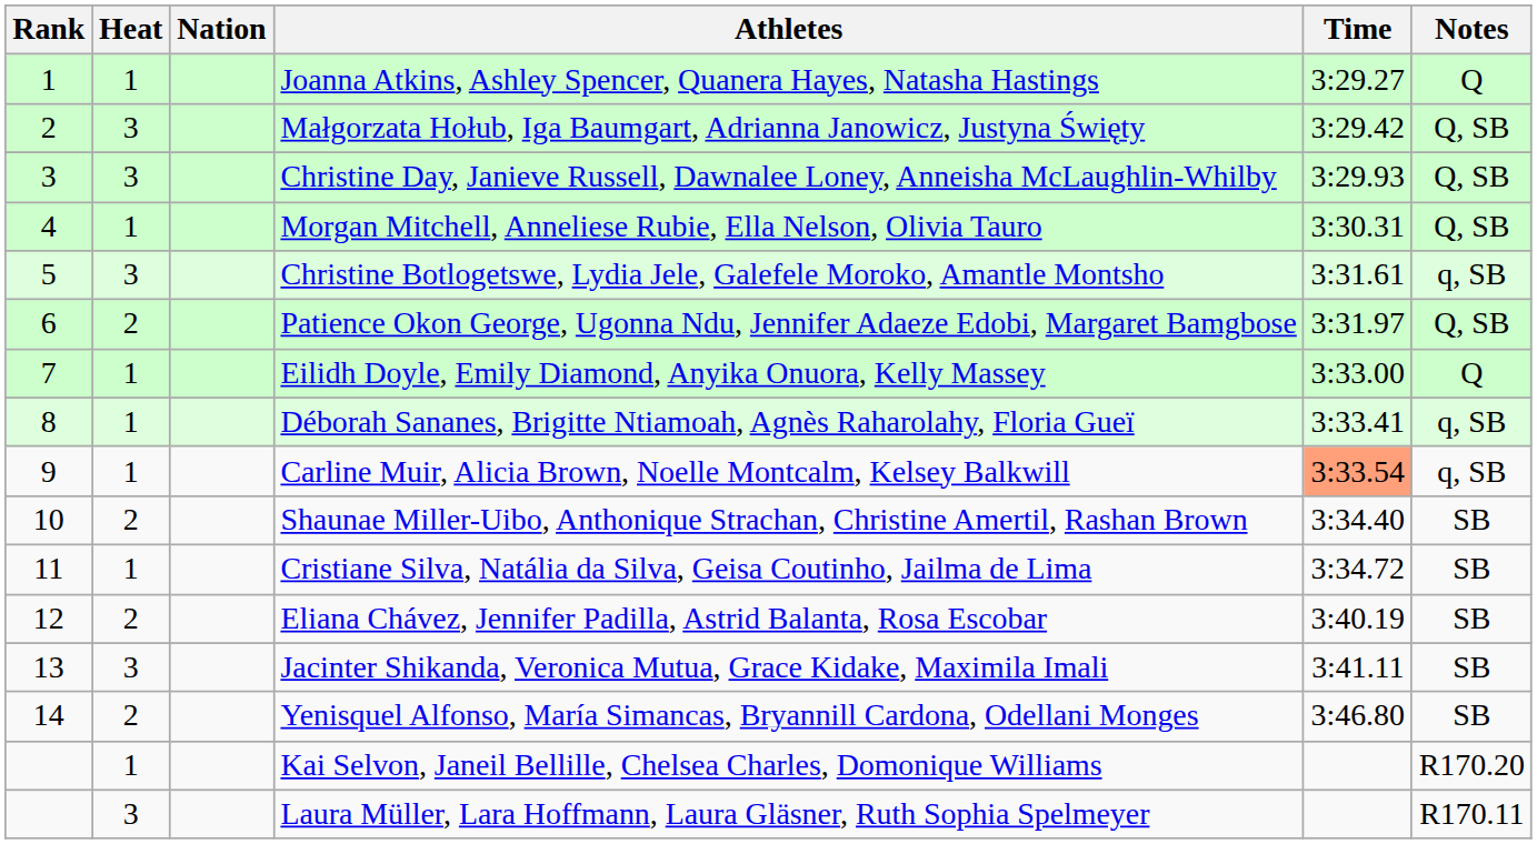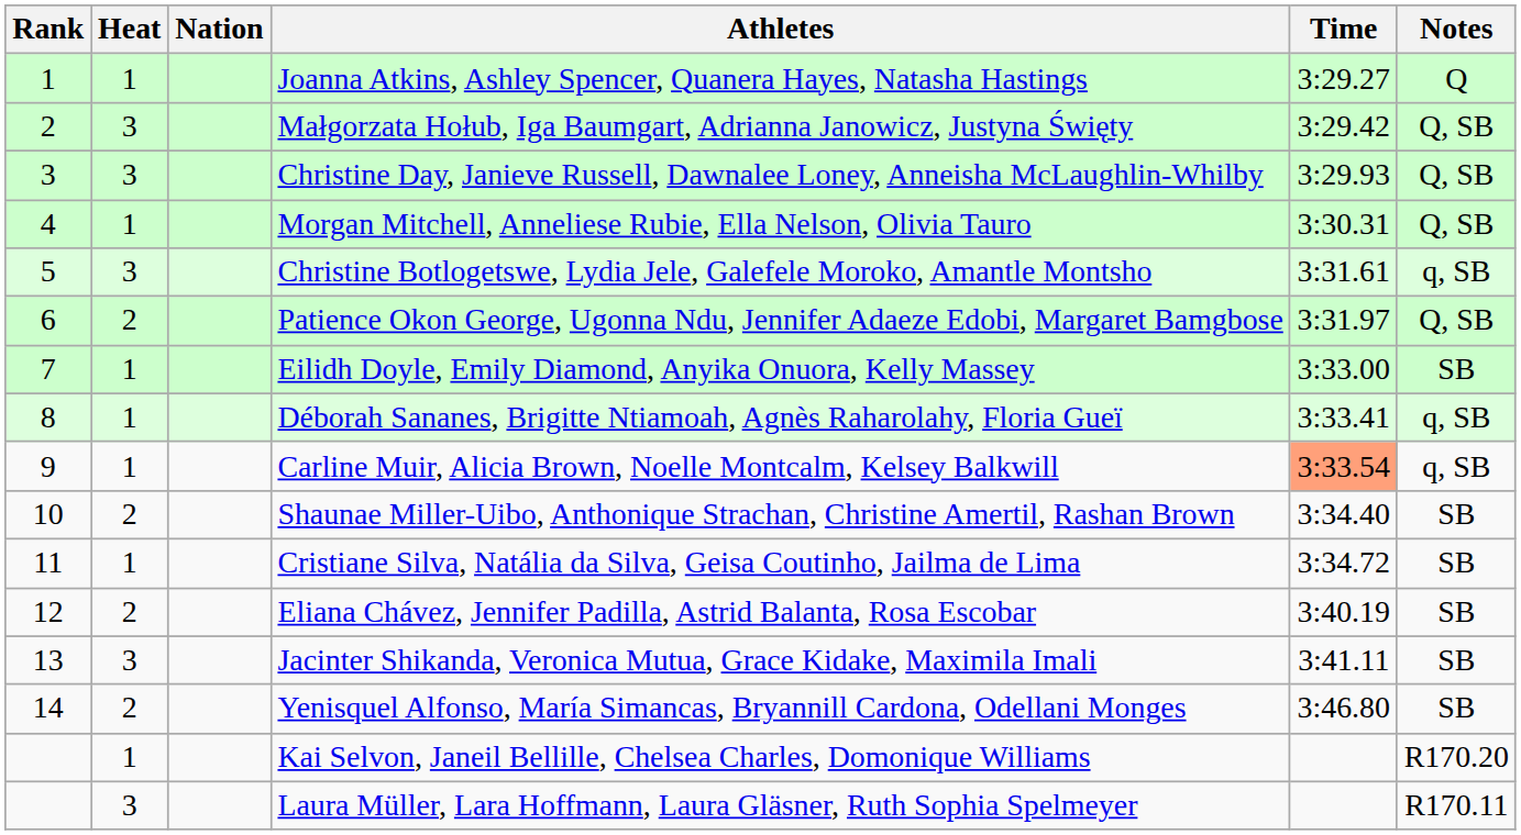 <table class="wikitable sortable" style="text-align:center">
 <tr>
 <th>Rank</th>
 <th>Heat</th>
 <th>Nation</th>
 <th>Athletes</th>
 <th>Time</th>
 <th>Notes</th>
 </tr>
 <tr bgcolor=ccffcc>
 <td>1</td>
 <td>1</td>
 <td align=left></td>
 <td align=left><a href='#'>Joanna Atkins</a>, <a href='#'>Ashley Spencer</a>, <a href='#'>Quanera Hayes</a>, <a href='#'>Natasha Hastings</a></td>
 <td>3:29.27</td>
 <td>Q</td>
 </tr>
 <tr bgcolor=ccffcc>
 <td>2</td>
 <td>3</td>
 <td align=left></td>
 <td align=left><a href='#'>Małgorzata Hołub</a>, <a href='#'>Iga Baumgart</a>, <a href='#'>Adrianna Janowicz</a>, <a href='#'>Justyna Święty</a></td>
 <td>3:29.42</td>
 <td>Q, SB</td>
 </tr>
 <tr bgcolor=ccffcc>
 <td>3</td>
 <td>3</td>
 <td align=left></td>
 <td align=left><a href='#'>Christine Day</a>, <a href='#'>Janieve Russell</a>, <a href='#'>Dawnalee Loney</a>, <a href='#'>Anneisha McLaughlin-Whilby</a></td>
 <td>3:29.93</td>
 <td>Q, SB</td>
 </tr>
 <tr bgcolor=ccffcc>
 <td>4</td>
 <td>1</td>
 <td align=left></td>
 <td align=left><a href='#'>Morgan Mitchell</a>, <a href='#'>Anneliese Rubie</a>, <a href='#'>Ella Nelson</a>, <a href='#'>Olivia Tauro</a></td>
 <td>3:30.31</td>
 <td>Q, SB</td>
 </tr>
 <tr bgcolor=ddffdd>
 <td>5</td>
 <td>3</td>
 <td align=left></td>
 <td align=left><a href='#'>Christine Botlogetswe</a>, <a href='#'>Lydia Jele</a>, <a href='#'>Galefele Moroko</a>, <a href='#'>Amantle Montsho</a></td>
 <td>3:31.61</td>
 <td>q, SB</td>
 </tr>
 <tr bgcolor=ccffcc>
 <td>6</td>
 <td>2</td>
 <td align=left></td>
 <td align=left><a href='#'>Patience Okon George</a>, <a href='#'>Ugonna Ndu</a>, <a href='#'>Jennifer Adaeze Edobi</a>, <a href='#'>Margaret Bamgbose</a></td>
 <td>3:31.97</td>
 <td>Q, SB</td>
 </tr>
 <tr bgcolor=ccffcc>
 <td>7</td>
 <td>1</td>
 <td align=left></td>
 <td align=left><a href='#'>Eilidh Doyle</a>, <a href='#'>Emily Diamond</a>, <a href='#'>Anyika Onuora</a>, <a href='#'>Kelly Massey</a></td>
 <td>3:33.00</td>
-<td>Q</td>
+<td>SB</td>
 </tr>
 <tr bgcolor=ddffdd>
 <td>8</td>
 <td>1</td>
 <td align=left></td>
 <td align=left><a href='#'>Déborah Sananes</a>, <a href='#'>Brigitte Ntiamoah</a>, <a href='#'>Agnès Raharolahy</a>, <a href='#'>Floria Gueï</a></td>
 <td>3:33.41</td>
 <td>q, SB</td>
 </tr>
 <tr>
 <td>9</td>
 <td>1</td>
 <td align=left></td>
 <td align=left><a href='#'>Carline Muir</a>, <a href='#'>Alicia Brown</a>, <a href='#'>Noelle Montcalm</a>, <a href='#'>Kelsey Balkwill</a></td>
 <td style="background: lightsalmon;">3:33.54</td>
 <td>q, SB</td>
 </tr>
 <tr>
 <td>10</td>
 <td>2</td>
 <td align=left></td>
 <td align=left><a href='#'>Shaunae Miller-Uibo</a>, <a href='#'>Anthonique Strachan</a>, <a href='#'>Christine Amertil</a>, <a href='#'>Rashan Brown</a></td>
 <td>3:34.40</td>
 <td>SB</td>
 </tr>
 <tr>
 <td>11</td>
 <td>1</td>
 <td align=left></td>
 <td align=left><a href='#'>Cristiane Silva</a>, <a href='#'>Natália da Silva</a>, <a href='#'>Geisa Coutinho</a>, <a href='#'>Jailma de Lima</a></td>
 <td>3:34.72</td>
 <td>SB</td>
 </tr>
 <tr>
 <td>12</td>
 <td>2</td>
 <td align=left></td>
 <td align=left><a href='#'>Eliana Chávez</a>, <a href='#'>Jennifer Padilla</a>, <a href='#'>Astrid Balanta</a>, <a href='#'>Rosa Escobar</a></td>
 <td>3:40.19</td>
 <td>SB</td>
 </tr>
 <tr>
 <td>13</td>
 <td>3</td>
 <td align=left></td>
 <td align=left><a href='#'>Jacinter Shikanda</a>, <a href='#'>Veronica Mutua</a>, <a href='#'>Grace Kidake</a>, <a href='#'>Maximila Imali</a></td>
 <td>3:41.11</td>
 <td>SB</td>
 </tr>
 <tr>
 <td>14</td>
 <td>2</td>
 <td align=left></td>
 <td align=left><a href='#'>Yenisquel Alfonso</a>, <a href='#'>María Simancas</a>, <a href='#'>Bryannill Cardona</a>, <a href='#'>Odellani Monges</a></td>
 <td>3:46.80</td>
 <td>SB</td>
 </tr>
 <tr>
 <td></td>
 <td>1</td>
 <td align=left></td>
 <td align=left><a href='#'>Kai Selvon</a>, <a href='#'>Janeil Bellille</a>, <a href='#'>Chelsea Charles</a>, <a href='#'>Domonique Williams</a></td>
 <td></td>
 <td>R170.20</td>
 </tr>
 <tr>
 <td></td>
 <td>3</td>
 <td align=left></td>
 <td align=left><a href='#'>Laura Müller</a>, <a href='#'>Lara Hoffmann</a>, <a href='#'>Laura Gläsner</a>, <a href='#'>Ruth Sophia Spelmeyer</a></td>
 <td></td>
 <td>R170.11</td>
 </tr>
 </table>
